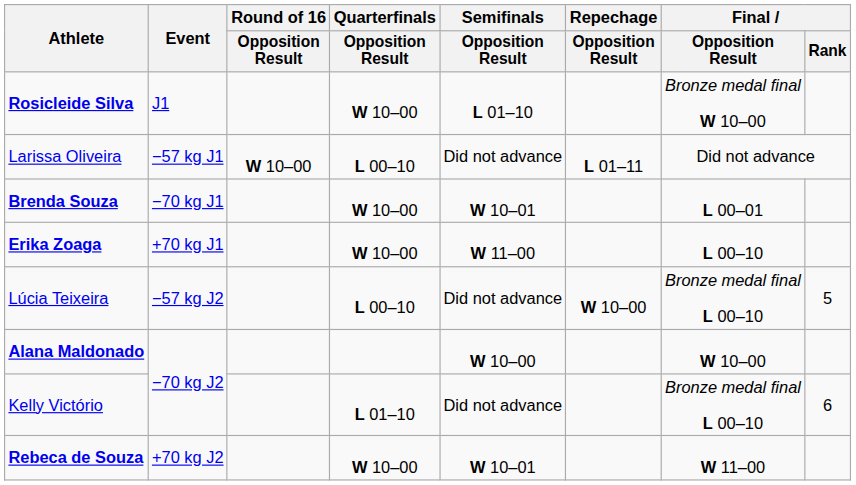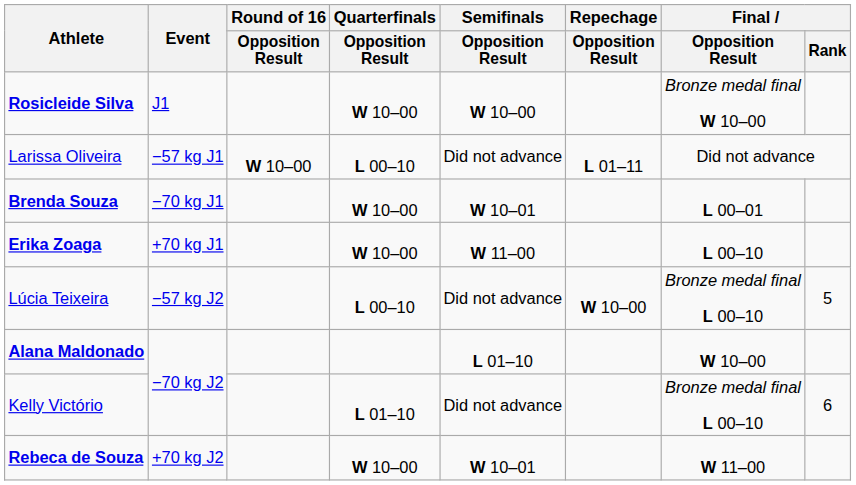 <table class="wikitable" style="font-size:90%">
 <tr>
 <th rowspan="2">Athlete</th>
 <th rowspan="2">Event</th>
 <th>Round of 16</th>
 <th>Quarterfinals</th>
 <th>Semifinals</th>
 <th>Repechage</th>
 <th colspan="2">Final / </th>
 </tr>
 <tr style="font-size:95%">
 <th>Opposition<br>Result</th>
 <th>Opposition<br>Result</th>
 <th>Opposition<br>Result</th>
 <th>Opposition<br>Result</th>
 <th>Opposition<br>Result</th>
 <th>Rank</th>
 </tr>
 <tr align=center>
 <td align=left><strong><a href='#'>Rosicleide Silva</a></strong></td>
 <td align=left><a href='#'> J1</a></td>
 <td></td>
 <td><br><strong>W</strong> 10–00</td>
-<td><br><strong>L</strong> 01–10</td>
+<td><br><strong>W</strong> 10–00</td>
 <td></td>
 <td><em>Bronze medal final</em><br><br><strong>W</strong> 10–00</td>
 <td></td>
 </tr>
 <tr align=center>
 <td align=left><a href='#'>Larissa Oliveira</a></td>
 <td align=left><a href='#'>−57 kg J1</a></td>
 <td><br><strong>W</strong> 10–00</td>
 <td><br><strong>L</strong> 00–10</td>
 <td>Did not advance</td>
 <td><br><strong>L</strong> 01–11</td>
 <td colspan=2>Did not advance</td>
 </tr>
 <tr align=center>
 <td align=left><strong><a href='#'>Brenda Souza</a></strong></td>
 <td align=left><a href='#'>−70 kg J1</a></td>
 <td></td>
 <td><br><strong>W</strong> 10–00</td>
 <td><br><strong>W</strong> 10–01</td>
 <td></td>
 <td><br><strong>L</strong> 00–01</td>
 <td></td>
 </tr>
 <tr align=center>
 <td align=left><strong><a href='#'>Erika Zoaga</a></strong></td>
 <td align=left><a href='#'>+70 kg J1</a></td>
 <td></td>
 <td><br><strong>W</strong> 10–00</td>
 <td><br><strong>W</strong> 11–00</td>
 <td></td>
 <td><br><strong>L</strong> 00–10</td>
 <td></td>
 </tr>
 <tr align=center>
 <td align=left><a href='#'>Lúcia Teixeira</a></td>
 <td align=left><a href='#'>−57 kg J2</a></td>
 <td></td>
 <td><br><strong>L</strong> 00–10</td>
 <td>Did not advance</td>
 <td><br><strong>W</strong> 10–00</td>
 <td><em>Bronze medal final</em><br><br><strong>L</strong> 00–10</td>
 <td>5</td>
 </tr>
 <tr align=center>
 <td align=left><strong><a href='#'>Alana Maldonado</a></strong></td>
 <td align=left rowspan=2><a href='#'>−70 kg J2</a></td>
 <td></td>
 <td></td>
-<td><br><strong>W</strong> 10–00</td>
+<td><br><strong>L</strong> 01–10</td>
 <td></td>
 <td><br><strong>W</strong> 10–00</td>
 <td></td>
 </tr>
 <tr align=center>
 <td align=left><a href='#'>Kelly Victório</a></td>
 <td></td>
 <td><br><strong>L</strong> 01–10</td>
 <td>Did not advance</td>
 <td></td>
 <td><em>Bronze medal final</em><br><br><strong>L</strong> 00–10</td>
 <td>6</td>
 </tr>
 <tr align=center>
 <td align=left><strong><a href='#'>Rebeca de Souza</a></strong></td>
 <td align=left><a href='#'>+70 kg J2</a></td>
 <td></td>
 <td><br><strong>W</strong> 10–00</td>
 <td><br><strong>W</strong> 10–01</td>
 <td></td>
 <td><br><strong>W</strong> 11–00</td>
 <td></td>
 </tr>
 </table>
